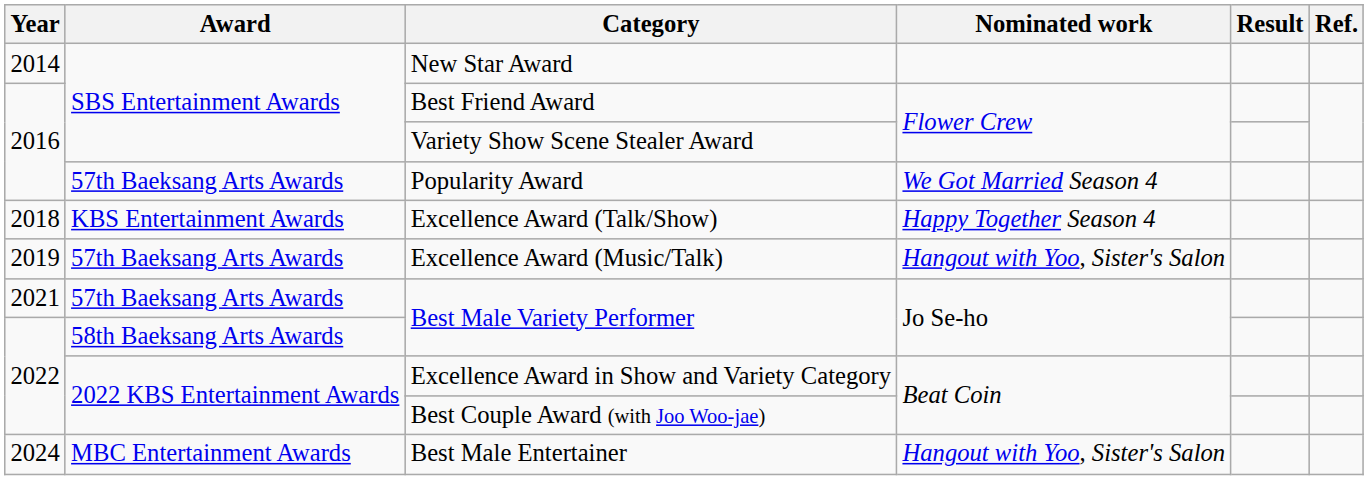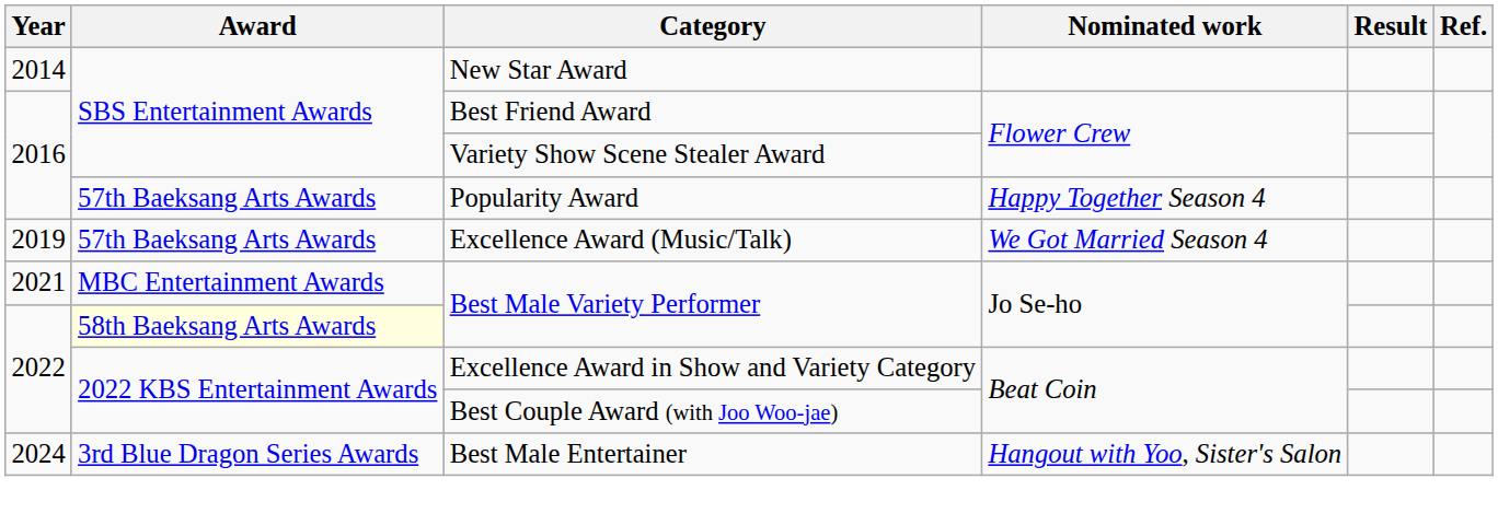 <table class="wikitable">
 <tr>
 <th>Year</th>
 <th>Award</th>
 <th>Category</th>
 <th>Nominated work</th>
 <th>Result</th>
 <th>Ref.</th>
 </tr>
 <tr>
 <td>2014</td>
 <td rowspan=3><a href='#'>SBS Entertainment Awards</a></td>
 <td>New Star Award</td>
 <td></td>
 <td></td>
 <td></td>
 </tr>
 <tr>
 <td rowspan=3>2016</td>
 <td>Best Friend Award</td>
 <td rowspan=2><em><a href='#'>Flower Crew</a></em></td>
 <td></td>
 <td rowspan=2></td>
 </tr>
 <tr>
 <td>Variety Show Scene Stealer Award</td>
 <td></td>
 </tr>
 <tr>
 <td><a href='#'>57th Baeksang Arts Awards</a></td>
 <td>Popularity Award</td>
-<td><em><a href='#'>We Got Married</a> Season 4</em></td>
-<td></td>
-<td></td>
-</tr>
-<tr>
-<td>2018</td>
-<td><a href='#'>KBS Entertainment Awards</a></td>
-<td>Excellence Award (Talk/Show)</td>
 <td><em><a href='#'>Happy Together</a> Season 4</em></td>
 <td></td>
 <td></td>
 </tr>
 <tr>
 <td>2019</td>
 <td><a href='#'>57th Baeksang Arts Awards</a></td>
 <td>Excellence Award (Music/Talk)</td>
-<td><em><a href='#'>Hangout with Yoo</a></em>, <em>Sister's Salon</em></td>
+<td><em><a href='#'>We Got Married</a> Season 4</em></td>
 <td></td>
 <td></td>
 </tr>
 <tr>
 <td>2021</td>
-<td><a href='#'>57th Baeksang Arts Awards</a></td>
+<td><a href='#'>MBC Entertainment Awards</a></td>
 <td rowspan="2"><a href='#'>Best Male Variety Performer</a></td>
 <td rowspan="2">Jo Se-ho</td>
 <td></td>
 <td></td>
 </tr>
 <tr>
 <td rowspan="3">2022</td>
-<td><a href='#'>58th Baeksang Arts Awards</a></td>
+<td style="background: lightyellow;"><a href='#'>58th Baeksang Arts Awards</a></td>
 <td></td>
 <td></td>
 </tr>
 <tr>
 <td rowspan="2"><a href='#'>2022 KBS Entertainment Awards</a></td>
 <td>Excellence Award in Show and Variety Category</td>
 <td rowspan="2"><em>Beat Coin</em></td>
 <td></td>
 <td></td>
 </tr>
 <tr>
 <td>Best Couple Award <small>(with <a href='#'>Joo Woo-jae</a>)</small></td>
 <td></td>
 <td></td>
 </tr>
 <tr>
 <td>2024</td>
-<td><a href='#'>MBC Entertainment Awards</a></td>
+<td><a href='#'>3rd Blue Dragon Series Awards</a></td>
 <td>Best Male Entertainer</td>
 <td><em><a href='#'>Hangout with Yoo</a></em>, <em>Sister's Salon</em></td>
 <td></td>
 <td></td>
 </tr>
 </table>
